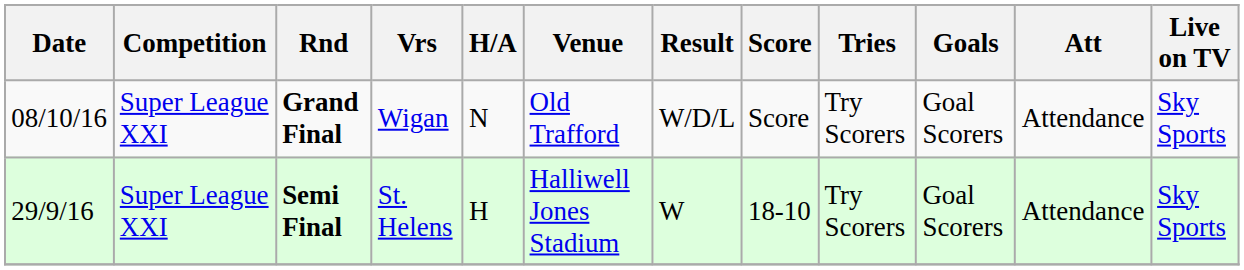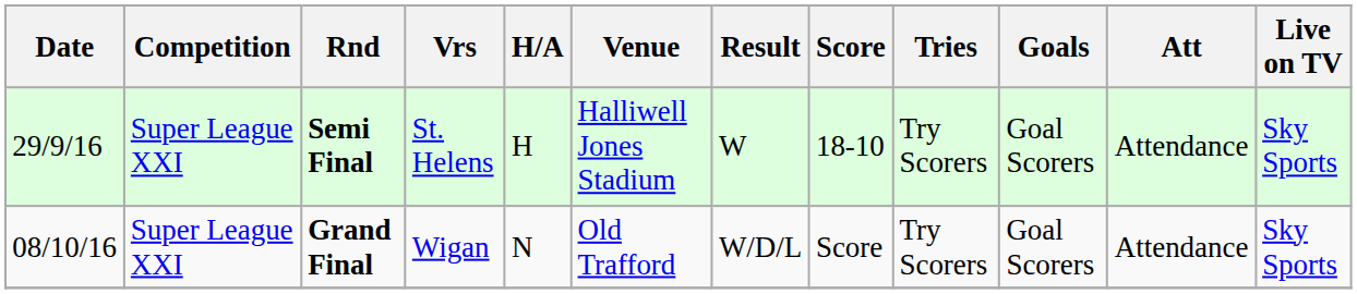 <table class="wikitable" style="font-size:85%;" width="100%">
 <tr>
 <th>Date</th>
 <th>Competition</th>
 <th>Rnd</th>
 <th>Vrs</th>
 <th>H/A</th>
 <th>Venue</th>
 <th>Result</th>
 <th>Score</th>
 <th>Tries</th>
 <th>Goals</th>
 <th>Att</th>
 <th>Live on TV</th>
-</tr>
-<tr>
-<td>08/10/16</td>
-<td><a href='#'>Super League XXI</a></td>
-<td><strong>Grand Final</strong></td>
-<td><a href='#'>Wigan</a></td>
-<td>N</td>
-<td><a href='#'>Old Trafford</a></td>
-<td>W/D/L</td>
-<td>Score</td>
-<td>Try Scorers</td>
-<td>Goal Scorers</td>
-<td>Attendance</td>
-<td><a href='#'>Sky Sports</a></td>
 </tr>
 <tr style="background:#ddffdd;" width=20 | >
 <td>29/9/16</td>
 <td><a href='#'>Super League XXI</a></td>
 <td><strong>Semi Final</strong></td>
 <td><a href='#'>St. Helens</a></td>
 <td>H</td>
 <td><a href='#'>Halliwell Jones Stadium</a></td>
 <td>W</td>
 <td>18-10</td>
 <td>Try Scorers</td>
 <td>Goal Scorers</td>
 <td>Attendance</td>
 <td><a href='#'>Sky Sports</a></td>
 </tr>
 <tr>
+<td>08/10/16</td>
+<td><a href='#'>Super League XXI</a></td>
+<td><strong>Grand Final</strong></td>
+<td><a href='#'>Wigan</a></td>
+<td>N</td>
+<td><a href='#'>Old Trafford</a></td>
+<td>W/D/L</td>
+<td>Score</td>
+<td>Try Scorers</td>
+<td>Goal Scorers</td>
+<td>Attendance</td>
+<td><a href='#'>Sky Sports</a></td>
+</tr>
+<tr>
 </tr>
 </table>
